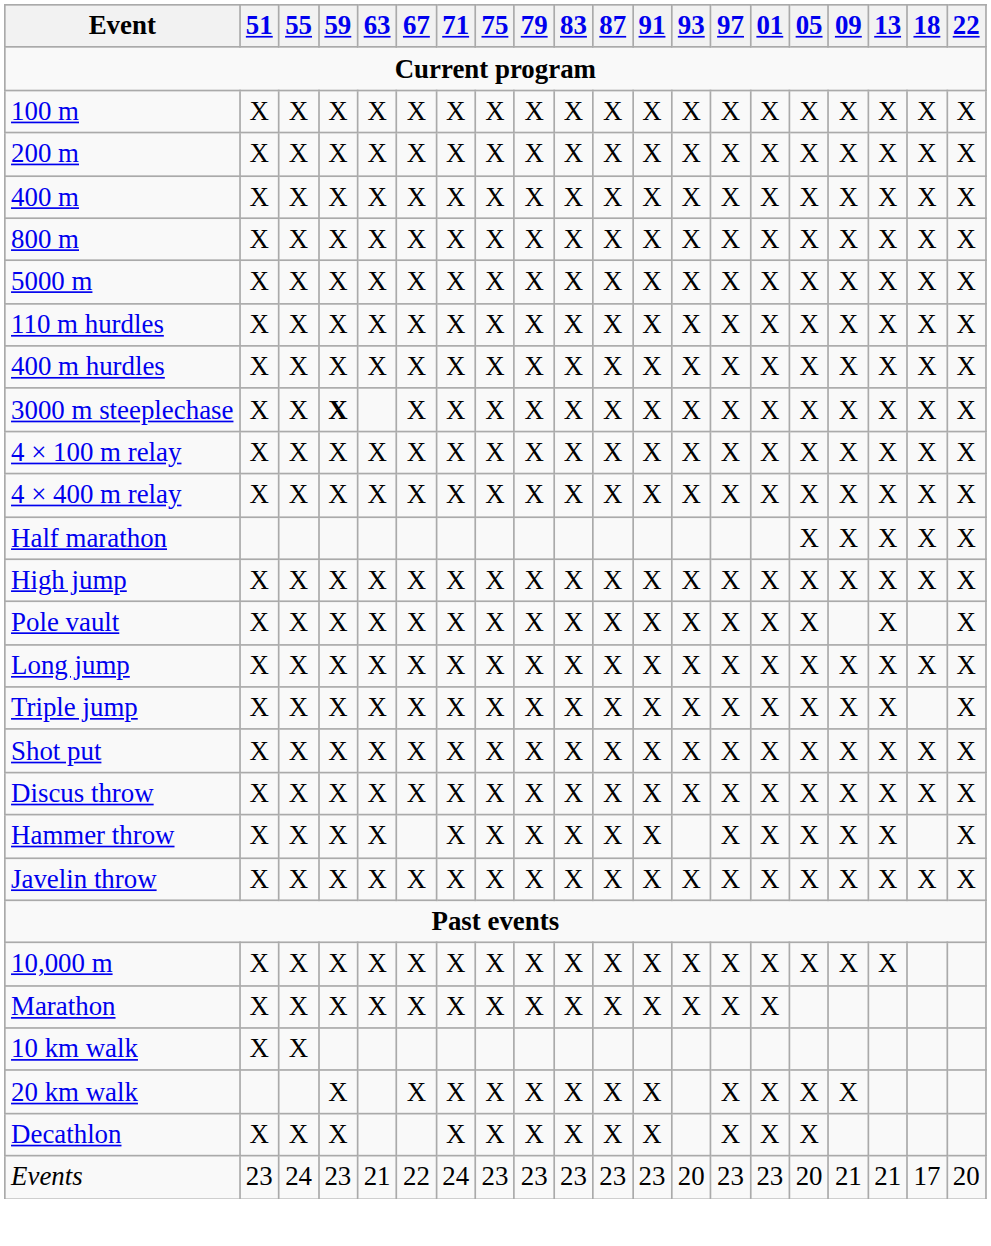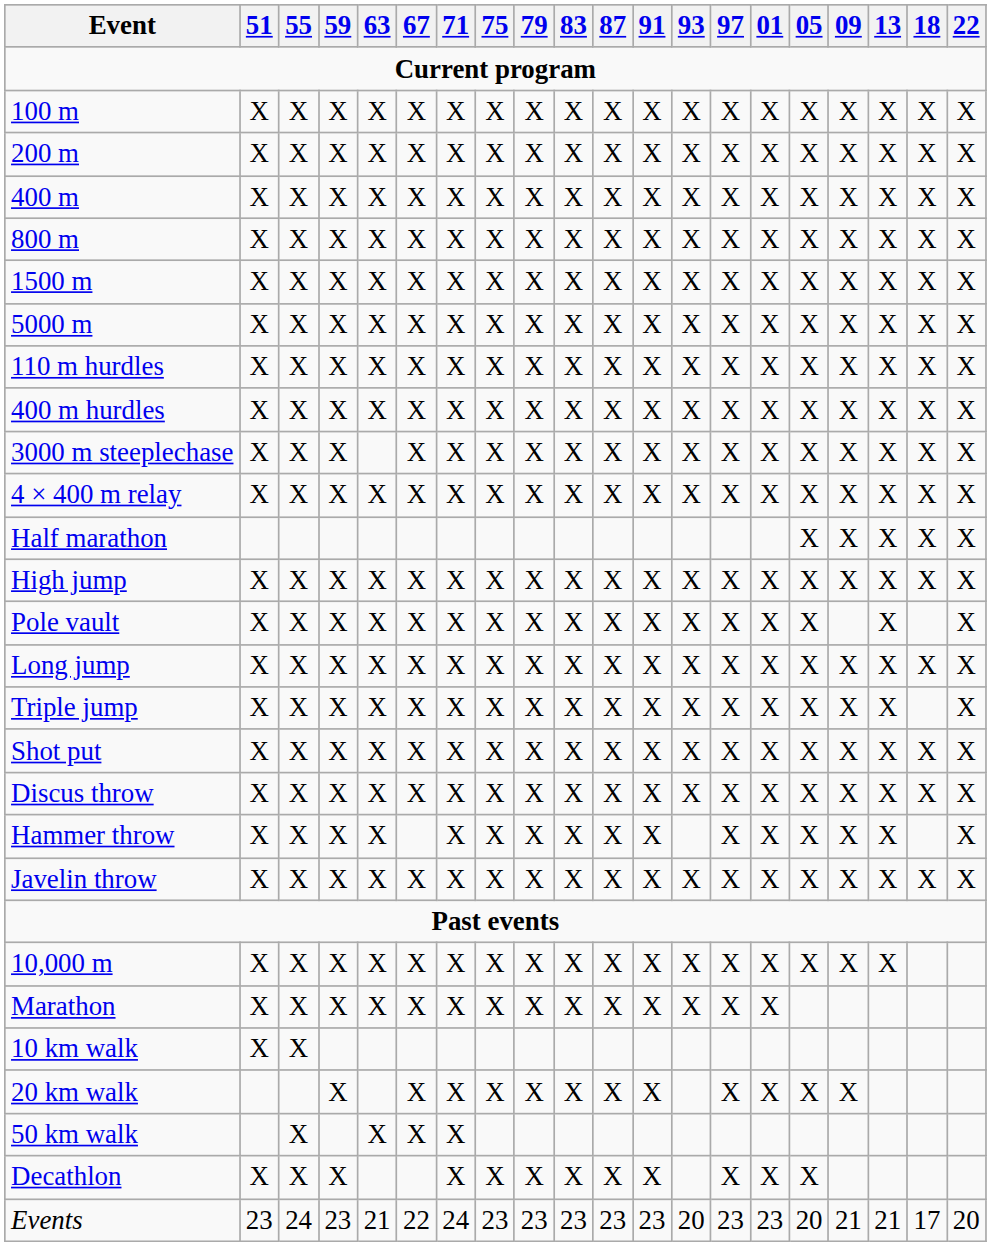 <table class="wikitable">
 <tr>
 <th>Event</th>
 <th><a href='#'>51</a></th>
 <th><a href='#'>55</a></th>
 <th><a href='#'>59</a></th>
 <th><a href='#'>63</a></th>
 <th><a href='#'>67</a></th>
 <th><a href='#'>71</a></th>
 <th><a href='#'>75</a></th>
 <th><a href='#'>79</a></th>
 <th><a href='#'>83</a></th>
 <th><a href='#'>87</a></th>
 <th><a href='#'>91</a></th>
 <th><a href='#'>93</a></th>
 <th><a href='#'>97</a></th>
 <th><a href='#'>01</a></th>
 <th><a href='#'>05</a></th>
 <th><a href='#'>09</a></th>
 <th><a href='#'>13</a></th>
 <th><a href='#'>18</a></th>
 <th><a href='#'>22</a></th>
 </tr>
 <tr align=center>
 <td colspan=20 align=center><strong>Current program</strong></td>
 </tr>
 <tr align=center>
 <td align=left><a href='#'>100 m</a></td>
 <td>X</td>
 <td>X</td>
 <td>X</td>
 <td>X</td>
 <td>X</td>
 <td>X</td>
 <td>X</td>
 <td>X</td>
 <td>X</td>
 <td>X</td>
 <td>X</td>
 <td>X</td>
 <td>X</td>
 <td>X</td>
 <td>X</td>
 <td>X</td>
 <td>X</td>
 <td>X</td>
 <td>X</td>
 </tr>
 <tr align=center>
 <td align=left><a href='#'>200 m</a></td>
 <td>X</td>
 <td>X</td>
 <td>X</td>
 <td>X</td>
 <td>X</td>
 <td>X</td>
 <td>X</td>
 <td>X</td>
 <td>X</td>
 <td>X</td>
 <td>X</td>
 <td>X</td>
 <td>X</td>
 <td>X</td>
 <td>X</td>
 <td>X</td>
 <td>X</td>
 <td>X</td>
 <td>X</td>
 </tr>
 <tr align=center>
 <td align=left><a href='#'>400 m</a></td>
 <td>X</td>
 <td>X</td>
 <td>X</td>
 <td>X</td>
 <td>X</td>
 <td>X</td>
 <td>X</td>
 <td>X</td>
 <td>X</td>
 <td>X</td>
 <td>X</td>
 <td>X</td>
 <td>X</td>
 <td>X</td>
 <td>X</td>
 <td>X</td>
 <td>X</td>
 <td>X</td>
 <td>X</td>
 </tr>
 <tr align=center>
 <td align=left><a href='#'>800 m</a></td>
 <td>X</td>
 <td>X</td>
 <td>X</td>
 <td>X</td>
 <td>X</td>
 <td>X</td>
 <td>X</td>
 <td>X</td>
 <td>X</td>
 <td>X</td>
 <td>X</td>
 <td>X</td>
 <td>X</td>
 <td>X</td>
 <td>X</td>
 <td>X</td>
 <td>X</td>
 <td>X</td>
 <td>X</td>
 </tr>
 <tr align=center>
+<td align=left><a href='#'>1500 m</a></td>
+<td>X</td>
+<td>X</td>
+<td>X</td>
+<td>X</td>
+<td>X</td>
+<td>X</td>
+<td>X</td>
+<td>X</td>
+<td>X</td>
+<td>X</td>
+<td>X</td>
+<td>X</td>
+<td>X</td>
+<td>X</td>
+<td>X</td>
+<td>X</td>
+<td>X</td>
+<td>X</td>
+<td>X</td>
+</tr>
+<tr align=center>
 <td align=left><a href='#'>5000 m</a></td>
 <td>X</td>
 <td>X</td>
 <td>X</td>
 <td>X</td>
 <td>X</td>
 <td>X</td>
 <td>X</td>
 <td>X</td>
 <td>X</td>
 <td>X</td>
 <td>X</td>
 <td>X</td>
 <td>X</td>
 <td>X</td>
 <td>X</td>
 <td>X</td>
 <td>X</td>
 <td>X</td>
 <td>X</td>
 </tr>
 <tr align=center>
 <td align=left><a href='#'>110 m hurdles</a></td>
 <td>X</td>
 <td>X</td>
 <td>X</td>
 <td>X</td>
 <td>X</td>
 <td>X</td>
 <td>X</td>
 <td>X</td>
 <td>X</td>
 <td>X</td>
 <td>X</td>
 <td>X</td>
 <td>X</td>
 <td>X</td>
 <td>X</td>
 <td>X</td>
 <td>X</td>
 <td>X</td>
 <td>X</td>
 </tr>
 <tr align=center>
 <td align=left><a href='#'>400 m hurdles</a></td>
 <td>X</td>
 <td>X</td>
 <td>X</td>
 <td>X</td>
 <td>X</td>
 <td>X</td>
 <td>X</td>
 <td>X</td>
 <td>X</td>
 <td>X</td>
 <td>X</td>
 <td>X</td>
 <td>X</td>
 <td>X</td>
 <td>X</td>
 <td>X</td>
 <td>X</td>
 <td>X</td>
 <td>X</td>
 </tr>
 <tr align=center>
 <td align=left><a href='#'>3000 m steeplechase</a></td>
 <td>X</td>
 <td>X</td>
-<td><strong>X</strong></td>
+<td>X</td>
 <td></td>
-<td>X</td>
-<td>X</td>
-<td>X</td>
-<td>X</td>
-<td>X</td>
-<td>X</td>
-<td>X</td>
-<td>X</td>
-<td>X</td>
-<td>X</td>
-<td>X</td>
-<td>X</td>
-<td>X</td>
-<td>X</td>
-<td>X</td>
-</tr>
-<tr align=center>
-<td align=left><a href='#'>4 × 100 m relay</a></td>
-<td>X</td>
-<td>X</td>
-<td>X</td>
-<td>X</td>
 <td>X</td>
 <td>X</td>
 <td>X</td>
 <td>X</td>
 <td>X</td>
 <td>X</td>
 <td>X</td>
 <td>X</td>
 <td>X</td>
 <td>X</td>
 <td>X</td>
 <td>X</td>
 <td>X</td>
 <td>X</td>
 <td>X</td>
 </tr>
 <tr align=center>
 <td align=left><a href='#'>4 × 400 m relay</a></td>
 <td>X</td>
 <td>X</td>
 <td>X</td>
 <td>X</td>
 <td>X</td>
 <td>X</td>
 <td>X</td>
 <td>X</td>
 <td>X</td>
 <td>X</td>
 <td>X</td>
 <td>X</td>
 <td>X</td>
 <td>X</td>
 <td>X</td>
 <td>X</td>
 <td>X</td>
 <td>X</td>
 <td>X</td>
 </tr>
 <tr align=center>
 <td align=left><a href='#'>Half marathon</a></td>
 <td></td>
 <td></td>
 <td></td>
 <td></td>
 <td></td>
 <td></td>
 <td></td>
 <td></td>
 <td></td>
 <td></td>
 <td></td>
 <td></td>
 <td></td>
 <td></td>
 <td>X</td>
 <td>X</td>
 <td>X</td>
 <td>X</td>
 <td>X</td>
 </tr>
 <tr align=center>
 <td align=left><a href='#'>High jump</a></td>
 <td>X</td>
 <td>X</td>
 <td>X</td>
 <td>X</td>
 <td>X</td>
 <td>X</td>
 <td>X</td>
 <td>X</td>
 <td>X</td>
 <td>X</td>
 <td>X</td>
 <td>X</td>
 <td>X</td>
 <td>X</td>
 <td>X</td>
 <td>X</td>
 <td>X</td>
 <td>X</td>
 <td>X</td>
 </tr>
 <tr align=center>
 <td align=left><a href='#'>Pole vault</a></td>
 <td>X</td>
 <td>X</td>
 <td>X</td>
 <td>X</td>
 <td>X</td>
 <td>X</td>
 <td>X</td>
 <td>X</td>
 <td>X</td>
 <td>X</td>
 <td>X</td>
 <td>X</td>
 <td>X</td>
 <td>X</td>
 <td>X</td>
 <td></td>
 <td>X</td>
 <td></td>
 <td>X</td>
 </tr>
 <tr align=center>
 <td align=left><a href='#'>Long jump</a></td>
 <td>X</td>
 <td>X</td>
 <td>X</td>
 <td>X</td>
 <td>X</td>
 <td>X</td>
 <td>X</td>
 <td>X</td>
 <td>X</td>
 <td>X</td>
 <td>X</td>
 <td>X</td>
 <td>X</td>
 <td>X</td>
 <td>X</td>
 <td>X</td>
 <td>X</td>
 <td>X</td>
 <td>X</td>
 </tr>
 <tr align=center>
 <td align=left><a href='#'>Triple jump</a></td>
 <td>X</td>
 <td>X</td>
 <td>X</td>
 <td>X</td>
 <td>X</td>
 <td>X</td>
 <td>X</td>
 <td>X</td>
 <td>X</td>
 <td>X</td>
 <td>X</td>
 <td>X</td>
 <td>X</td>
 <td>X</td>
 <td>X</td>
 <td>X</td>
 <td>X</td>
 <td></td>
 <td>X</td>
 </tr>
 <tr align=center>
 <td align=left><a href='#'>Shot put</a></td>
 <td>X</td>
 <td>X</td>
 <td>X</td>
 <td>X</td>
 <td>X</td>
 <td>X</td>
 <td>X</td>
 <td>X</td>
 <td>X</td>
 <td>X</td>
 <td>X</td>
 <td>X</td>
 <td>X</td>
 <td>X</td>
 <td>X</td>
 <td>X</td>
 <td>X</td>
 <td>X</td>
 <td>X</td>
 </tr>
 <tr align=center>
 <td align=left><a href='#'>Discus throw</a></td>
 <td>X</td>
 <td>X</td>
 <td>X</td>
 <td>X</td>
 <td>X</td>
 <td>X</td>
 <td>X</td>
 <td>X</td>
 <td>X</td>
 <td>X</td>
 <td>X</td>
 <td>X</td>
 <td>X</td>
 <td>X</td>
 <td>X</td>
 <td>X</td>
 <td>X</td>
 <td>X</td>
 <td>X</td>
 </tr>
 <tr align=center>
 <td align=left><a href='#'>Hammer throw</a></td>
 <td>X</td>
 <td>X</td>
 <td>X</td>
 <td>X</td>
 <td></td>
 <td>X</td>
 <td>X</td>
 <td>X</td>
 <td>X</td>
 <td>X</td>
 <td>X</td>
 <td></td>
 <td>X</td>
 <td>X</td>
 <td>X</td>
 <td>X</td>
 <td>X</td>
 <td></td>
 <td>X</td>
 </tr>
 <tr align=center>
 <td align=left><a href='#'>Javelin throw</a></td>
 <td>X</td>
 <td>X</td>
 <td>X</td>
 <td>X</td>
 <td>X</td>
 <td>X</td>
 <td>X</td>
 <td>X</td>
 <td>X</td>
 <td>X</td>
 <td>X</td>
 <td>X</td>
 <td>X</td>
 <td>X</td>
 <td>X</td>
 <td>X</td>
 <td>X</td>
 <td>X</td>
 <td>X</td>
 </tr>
 <tr align=center>
 <td colspan=20 align=center><strong>Past events</strong></td>
 </tr>
 <tr align=center>
 <td align=left><a href='#'>10,000 m</a></td>
 <td>X</td>
 <td>X</td>
 <td>X</td>
 <td>X</td>
 <td>X</td>
 <td>X</td>
 <td>X</td>
 <td>X</td>
 <td>X</td>
 <td>X</td>
 <td>X</td>
 <td>X</td>
 <td>X</td>
 <td>X</td>
 <td>X</td>
 <td>X</td>
 <td>X</td>
 <td></td>
 <td></td>
 </tr>
 <tr align=center>
 <td align=left><a href='#'>Marathon</a></td>
 <td>X</td>
 <td>X</td>
 <td>X</td>
 <td>X</td>
 <td>X</td>
 <td>X</td>
 <td>X</td>
 <td>X</td>
 <td>X</td>
 <td>X</td>
 <td>X</td>
 <td>X</td>
 <td>X</td>
 <td>X</td>
 <td></td>
 <td></td>
 <td></td>
 <td></td>
 <td></td>
 </tr>
 <tr align=center>
 <td align=left><a href='#'>10 km walk</a></td>
 <td>X</td>
 <td>X</td>
 <td></td>
 <td></td>
 <td></td>
 <td></td>
 <td></td>
 <td></td>
 <td></td>
 <td></td>
 <td></td>
 <td></td>
 <td></td>
 <td></td>
 <td></td>
 <td></td>
 <td></td>
 <td></td>
 <td></td>
 </tr>
 <tr align=center>
 <td align=left><a href='#'>20 km walk</a></td>
 <td></td>
 <td></td>
 <td>X</td>
 <td></td>
 <td>X</td>
 <td>X</td>
 <td>X</td>
 <td>X</td>
 <td>X</td>
 <td>X</td>
 <td>X</td>
 <td></td>
 <td>X</td>
 <td>X</td>
 <td>X</td>
 <td>X</td>
 <td></td>
 <td></td>
 <td></td>
 </tr>
 <tr align=center>
+<td align=left><a href='#'>50 km walk</a></td>
+<td></td>
+<td>X</td>
+<td></td>
+<td>X</td>
+<td>X</td>
+<td>X</td>
+<td></td>
+<td></td>
+<td></td>
+<td></td>
+<td></td>
+<td></td>
+<td></td>
+<td></td>
+<td></td>
+<td></td>
+<td></td>
+<td></td>
+<td></td>
+</tr>
+<tr align=center>
 <td align=left><a href='#'>Decathlon</a></td>
 <td>X</td>
 <td>X</td>
 <td>X</td>
 <td></td>
 <td></td>
 <td>X</td>
 <td>X</td>
 <td>X</td>
 <td>X</td>
 <td>X</td>
 <td>X</td>
 <td></td>
 <td>X</td>
 <td>X</td>
 <td>X</td>
 <td></td>
 <td></td>
 <td></td>
 <td></td>
 </tr>
 <tr align=center>
 <td align=left><em>Events</em></td>
 <td>23</td>
 <td>24</td>
 <td>23</td>
 <td>21</td>
 <td>22</td>
 <td>24</td>
 <td>23</td>
 <td>23</td>
 <td>23</td>
 <td>23</td>
 <td>23</td>
 <td>20</td>
 <td>23</td>
 <td>23</td>
 <td>20</td>
 <td>21</td>
 <td>21</td>
 <td>17</td>
 <td>20</td>
 </tr>
 </table>
